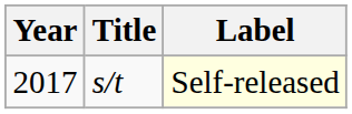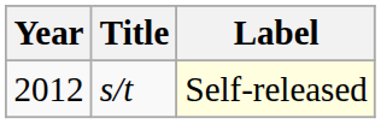 <table class="wikitable">
 <tr>
 <th>Year</th>
 <th>Title</th>
 <th>Label</th>
 </tr>
 <tr>
-<td>2017</td>
+<td>2012</td>
 <td><em>s/t</em></td>
 <td style="background: lightyellow;">Self-released</td>
 </tr>
 </table>
